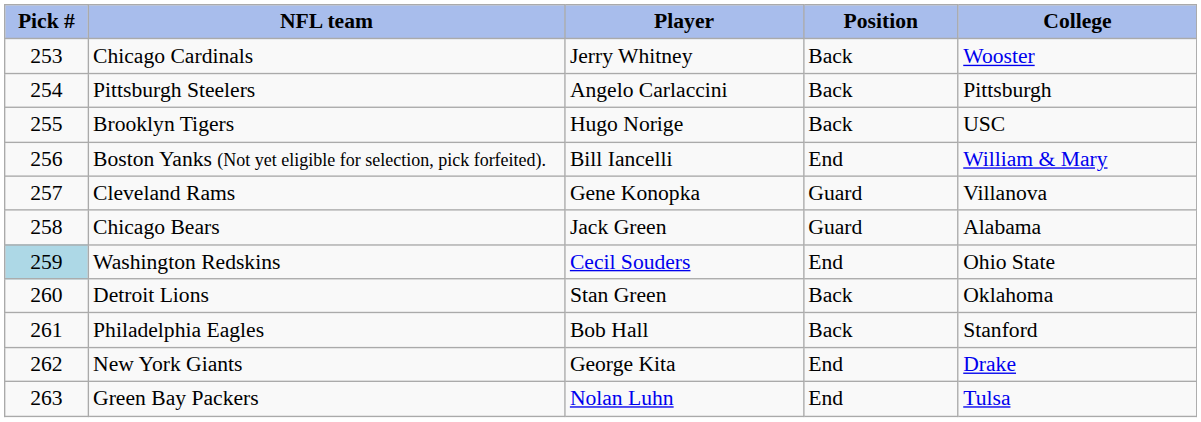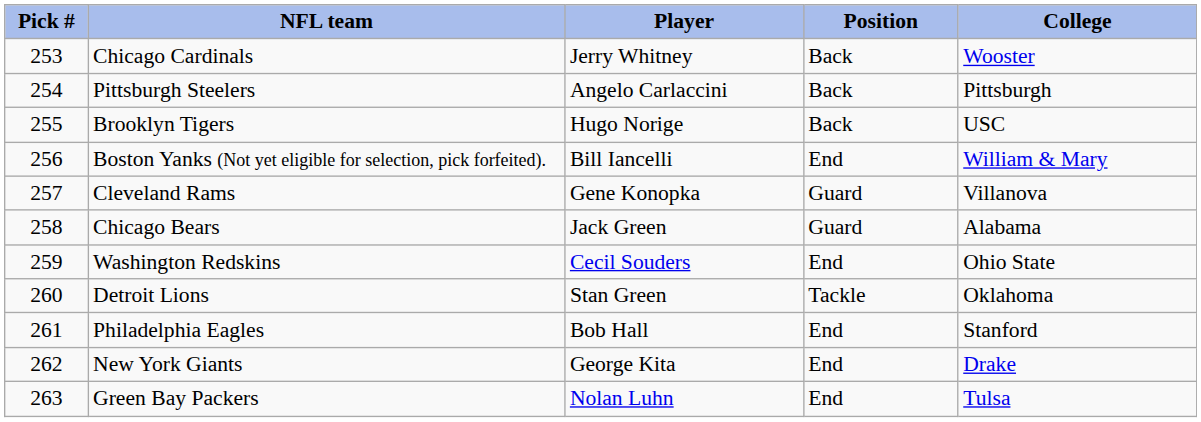 <table class="wikitable sortable sortable" style="width: 100%">
 <tr>
 <th style="background:#A8BDEC;" width=7%>Pick #</th>
 <th width=40% style="background:#A8BDEC;">NFL team</th>
 <th width=20% style="background:#A8BDEC;">Player</th>
 <th width=13% style="background:#A8BDEC;">Position</th>
 <th style="background:#A8BDEC;">College</th>
 </tr>
 <tr>
 <td align=center>253</td>
 <td>Chicago Cardinals</td>
 <td>Jerry Whitney</td>
 <td>Back</td>
 <td><a href='#'>Wooster</a></td>
 </tr>
 <tr>
 <td align=center>254</td>
 <td>Pittsburgh Steelers</td>
 <td>Angelo Carlaccini</td>
 <td>Back</td>
 <td>Pittsburgh</td>
 </tr>
 <tr>
 <td align=center>255</td>
 <td>Brooklyn Tigers</td>
 <td>Hugo Norige</td>
 <td>Back</td>
 <td>USC</td>
 </tr>
 <tr>
 <td align=center>256</td>
 <td>Boston Yanks  <small>(Not yet eligible for selection, pick forfeited).</small></td>
 <td>Bill Iancelli</td>
 <td>End</td>
 <td><a href='#'>William & Mary</a></td>
 </tr>
 <tr>
 <td align=center>257</td>
 <td>Cleveland Rams</td>
 <td>Gene Konopka</td>
 <td>Guard</td>
 <td>Villanova</td>
 </tr>
 <tr>
 <td align=center>258</td>
 <td>Chicago Bears</td>
 <td>Jack Green</td>
 <td>Guard</td>
 <td>Alabama</td>
 </tr>
 <tr>
-<td align=center style="background: lightblue;">259</td>
+<td align=center>259</td>
 <td>Washington Redskins</td>
 <td><a href='#'>Cecil Souders</a></td>
 <td>End</td>
 <td>Ohio State</td>
 </tr>
 <tr>
 <td align=center>260</td>
 <td>Detroit Lions</td>
 <td>Stan Green</td>
-<td>Back</td>
+<td>Tackle</td>
 <td>Oklahoma</td>
 </tr>
 <tr>
 <td align=center>261</td>
 <td>Philadelphia Eagles</td>
 <td>Bob Hall</td>
-<td>Back</td>
+<td>End</td>
 <td>Stanford</td>
 </tr>
 <tr>
 <td align=center>262</td>
 <td>New York Giants</td>
 <td>George Kita</td>
 <td>End</td>
 <td><a href='#'>Drake</a></td>
 </tr>
 <tr>
 <td align=center>263</td>
 <td>Green Bay Packers</td>
 <td><a href='#'>Nolan Luhn</a></td>
 <td>End</td>
 <td><a href='#'>Tulsa</a></td>
 </tr>
 </table>
